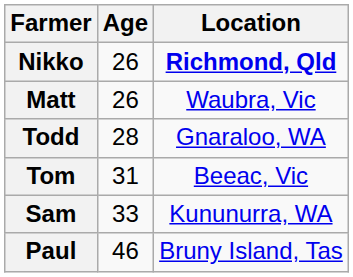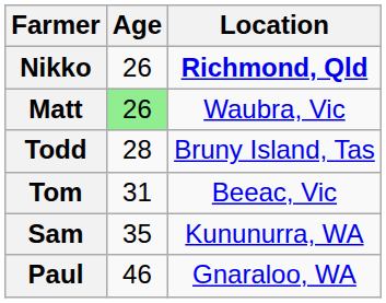 <table class="wikitable" style="text-align: center">
 <tr>
 <th>Farmer</th>
 <th>Age</th>
 <th>Location</th>
 </tr>
 <tr>
 <th>Nikko</th>
 <td>26</td>
 <td><strong><a href='#'>Richmond, Qld</a></strong></td>
 </tr>
 <tr>
 <th>Matt</th>
-<td>26</td>
+<td style="background: lightgreen;">26</td>
 <td><a href='#'>Waubra, Vic</a></td>
 </tr>
 <tr>
 <th>Todd</th>
 <td>28</td>
-<td><a href='#'>Gnaraloo, WA</a></td>
+<td><a href='#'>Bruny Island, Tas</a></td>
 </tr>
 <tr>
 <th>Tom</th>
 <td>31</td>
 <td><a href='#'>Beeac, Vic</a></td>
 </tr>
 <tr>
 <th>Sam</th>
-<td>33</td>
+<td>35</td>
 <td><a href='#'>Kununurra, WA</a></td>
 </tr>
 <tr>
 <th>Paul</th>
 <td>46</td>
-<td><a href='#'>Bruny Island, Tas</a></td>
+<td><a href='#'>Gnaraloo, WA</a></td>
 </tr>
 </table>
